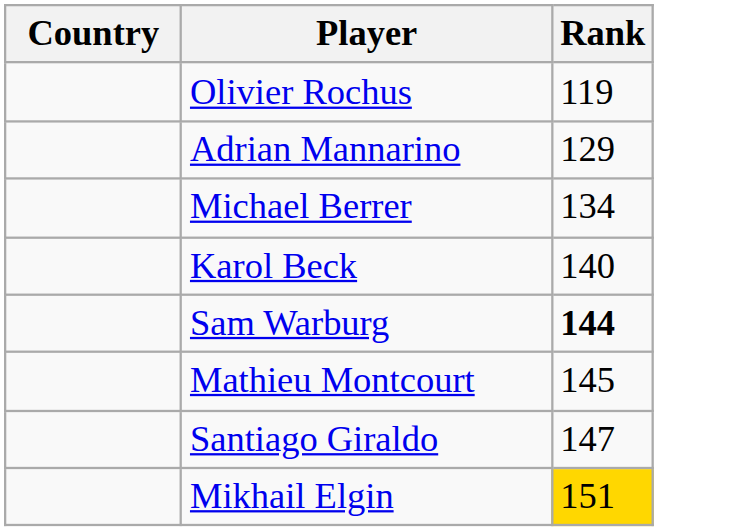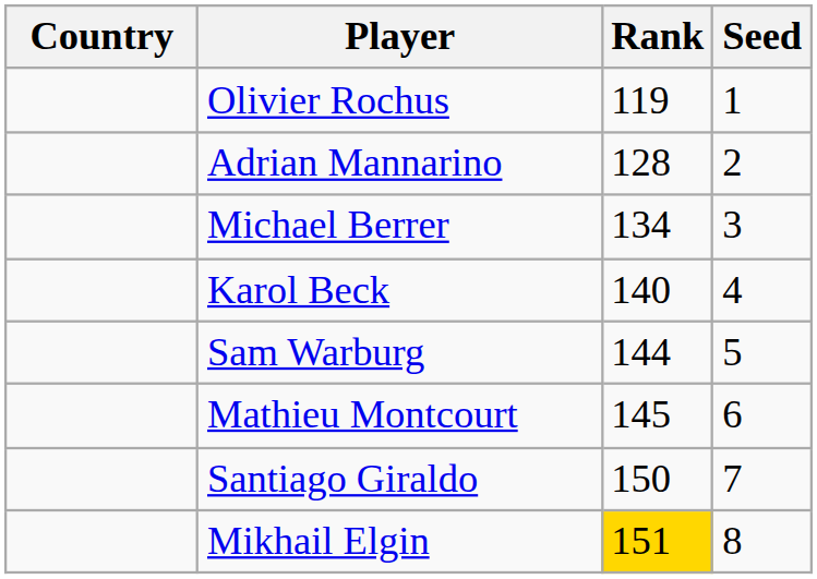 <table class="sortable wikitable">
 <tr>
 <th width="70">Country</th>
 <th width="155">Player</th>
 <th>Rank</th>
+<th>Seed</th>
 </tr>
 <tr>
 <td></td>
 <td><a href='#'>Olivier Rochus</a></td>
 <td>119</td>
+<td>1</td>
 </tr>
 <tr>
 <td></td>
 <td><a href='#'>Adrian Mannarino</a></td>
-<td>129</td>
+<td>128</td>
+<td>2</td>
 </tr>
 <tr>
 <td></td>
 <td><a href='#'>Michael Berrer</a></td>
 <td>134</td>
+<td>3</td>
 </tr>
 <tr>
 <td></td>
 <td><a href='#'>Karol Beck</a></td>
 <td>140</td>
+<td>4</td>
 </tr>
 <tr>
 <td></td>
 <td><a href='#'>Sam Warburg</a></td>
-<td><strong>144</strong></td>
+<td>144</td>
+<td>5</td>
 </tr>
 <tr>
 <td></td>
 <td><a href='#'>Mathieu Montcourt</a></td>
 <td>145</td>
+<td>6</td>
 </tr>
 <tr>
 <td></td>
 <td><a href='#'>Santiago Giraldo</a></td>
-<td>147</td>
+<td>150</td>
+<td>7</td>
 </tr>
 <tr>
 <td></td>
 <td><a href='#'>Mikhail Elgin</a></td>
 <td style="background: gold;">151</td>
+<td>8</td>
 </tr>
 </table>
